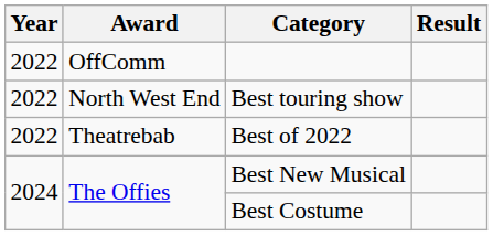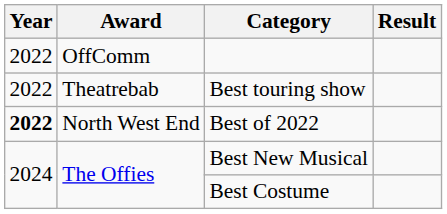 <table class="wikitable">
 <tr>
 <th>Year</th>
 <th>Award</th>
 <th>Category</th>
 <th>Result</th>
 </tr>
 <tr>
 <td>2022</td>
 <td>OffComm</td>
 <td></td>
 <td></td>
 </tr>
 <tr>
 <td>2022</td>
-<td>North West End</td>
+<td>Theatrebab</td>
 <td>Best touring show</td>
 <td></td>
 </tr>
 <tr>
-<td>2022</td>
-<td>Theatrebab</td>
+<td><strong>2022</strong></td>
+<td>North West End</td>
 <td>Best of 2022</td>
 <td></td>
 </tr>
 <tr>
 <td rowspan="2">2024</td>
 <td rowspan="2"><a href='#'>The Offies</a></td>
 <td>Best New Musical</td>
 <td></td>
 </tr>
 <tr>
 <td>Best Costume</td>
 <td></td>
 </tr>
 </table>
